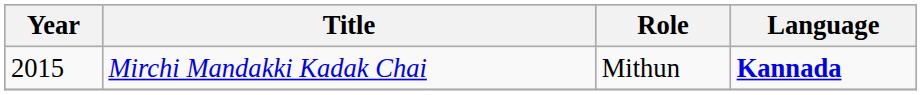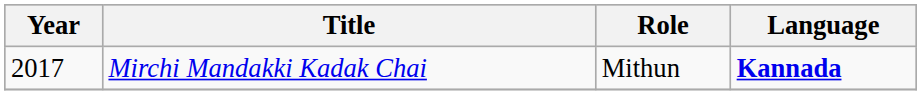 <table class="wikitable" style="width:550px">
 <tr>
 <th>Year</th>
 <th>Title</th>
 <th>Role</th>
 <th>Language</th>
 </tr>
 <tr>
-<td>2015</td>
+<td>2017</td>
 <td><em><a href='#'>Mirchi Mandakki Kadak Chai</a></em></td>
 <td>Mithun</td>
 <td><strong><a href='#'>Kannada</a></strong></td>
 </tr>
 <tr>
 </tr>
 </table>
